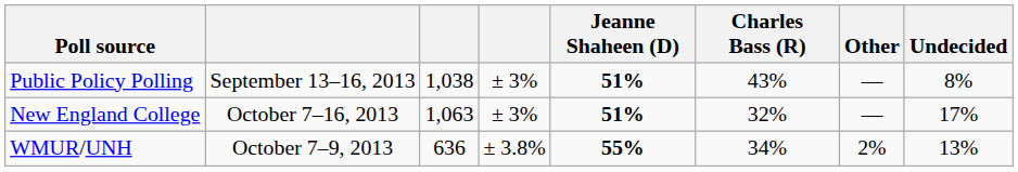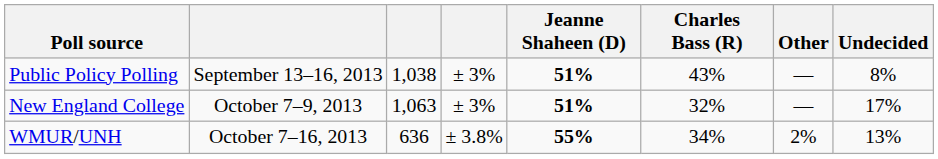 <table class="wikitable" style="text-align:center">
 <tr valign= bottom>
 <th>Poll source</th>
 <th></th>
 <th></th>
 <th></th>
 <th style="width:100px;">Jeanne<br>Shaheen (D)</th>
 <th style="width:100px;">Charles<br>Bass (R)</th>
 <th>Other</th>
 <th>Undecided</th>
 </tr>
 <tr>
 <td align=left><a href='#'>Public Policy Polling</a></td>
 <td>September 13–16, 2013</td>
 <td>1,038</td>
 <td>± 3%</td>
 <td><strong>51%</strong></td>
 <td>43%</td>
 <td>—</td>
 <td>8%</td>
 </tr>
 <tr>
 <td align=left><a href='#'>New England College</a></td>
-<td>October 7–16, 2013</td>
+<td>October 7–9, 2013</td>
 <td>1,063</td>
 <td>± 3%</td>
 <td><strong>51%</strong></td>
 <td>32%</td>
 <td>—</td>
 <td>17%</td>
 </tr>
 <tr>
 <td align=left><a href='#'>WMUR</a>/<a href='#'>UNH</a></td>
-<td>October 7–9, 2013</td>
+<td>October 7–16, 2013</td>
 <td>636</td>
 <td>± 3.8%</td>
 <td><strong>55%</strong></td>
 <td>34%</td>
 <td>2%</td>
 <td>13%</td>
 </tr>
 </table>
